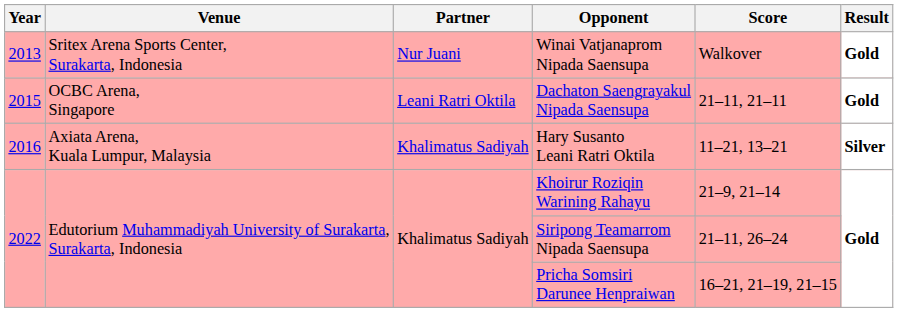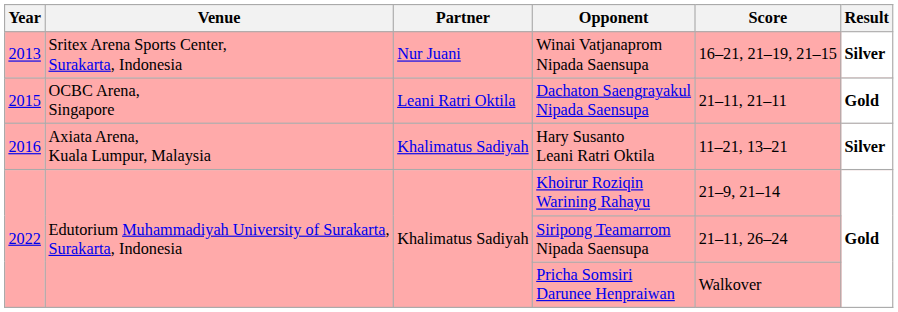 <table class="sortable wikitable" style="font-size: 90%;">
 <tr>
 <th>Year</th>
 <th>Venue</th>
 <th>Partner</th>
 <th>Opponent</th>
 <th>Score</th>
 <th>Result</th>
 </tr>
 <tr style="background:#FFAAAA">
 <td align="center"><a href='#'>2013</a></td>
 <td align="left">Sritex Arena Sports Center,<br><a href='#'>Surakarta</a>, Indonesia</td>
 <td align="left"> <a href='#'>Nur Juani</a></td>
 <td align="left"> Winai Vatjanaprom<br> Nipada Saensupa</td>
-<td align="left">Walkover</td>
-<td style="text-align:left; background:white"> <strong>Gold</strong></td>
+<td align="left">16–21, 21–19, 21–15</td>
+<td style="text-align:left; background:white"> <strong>Silver</strong></td>
 </tr>
 <tr style="background:#FFAAAA">
 <td align="center"><a href='#'>2015</a></td>
 <td align="left">OCBC Arena,<br>Singapore</td>
 <td align="left"> <a href='#'>Leani Ratri Oktila</a></td>
 <td align="left"> <a href='#'>Dachaton Saengrayakul</a><br> <a href='#'>Nipada Saensupa</a></td>
 <td align="left">21–11, 21–11</td>
 <td style="text-align:left; background:white"> <strong>Gold</strong></td>
 </tr>
 <tr style="background:#FFAAAA">
 <td align="center"><a href='#'>2016</a></td>
 <td align="left">Axiata Arena,<br>Kuala Lumpur, Malaysia</td>
 <td align="left"> <a href='#'>Khalimatus Sadiyah</a></td>
 <td align="left"> Hary Susanto<br> Leani Ratri Oktila</td>
 <td align="left">11–21, 13–21</td>
 <td style="text-align:left; background:white"> <strong>Silver</strong></td>
 </tr>
 <tr style="background:#FFAAAA">
 <td align="center" rowspan="3"><a href='#'>2022</a></td>
 <td align="left" rowspan="3">Edutorium <a href='#'>Muhammadiyah University of Surakarta</a>,<br><a href='#'>Surakarta</a>, Indonesia</td>
 <td align="left" rowspan="3"> Khalimatus Sadiyah</td>
 <td align="left"> <a href='#'>Khoirur Roziqin</a><br> <a href='#'>Warining Rahayu</a></td>
 <td align="left">21–9, 21–14</td>
 <td style="text-align:left; background:white" rowspan="4"> <strong>Gold</strong></td>
 </tr>
 <tr style="background:#FFAAAA">
 <td align="left"> <a href='#'>Siripong Teamarrom</a><br> Nipada Saensupa</td>
 <td align="left">21–11, 26–24</td>
 </tr>
 <tr style="background:#FFAAAA">
 <td align="left"> <a href='#'>Pricha Somsiri</a><br> <a href='#'>Darunee Henpraiwan</a></td>
-<td align="left">16–21, 21–19, 21–15</td>
+<td align="left">Walkover</td>
 </tr>
 </table>
